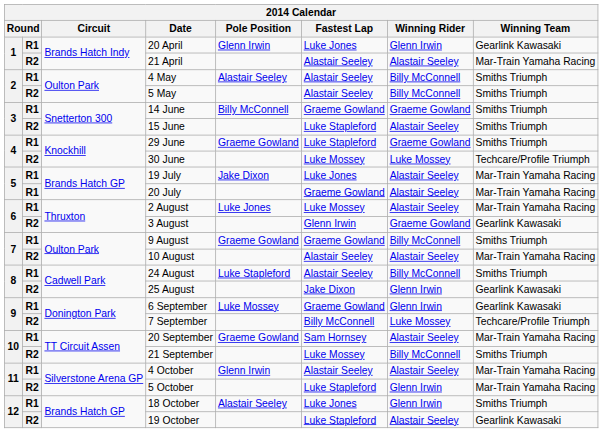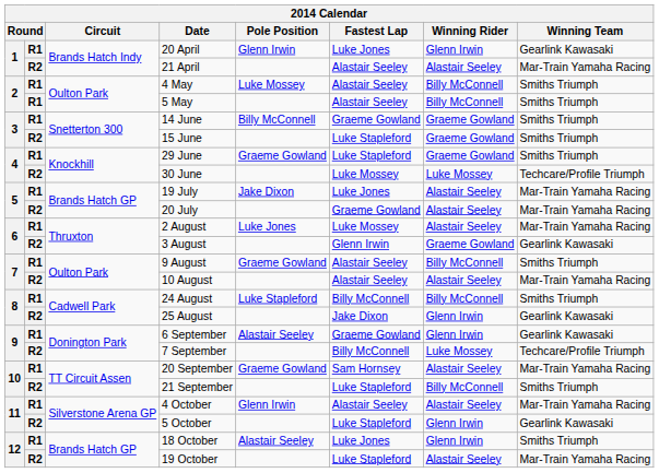 <table class="wikitable" style="font-size: 85%">
 <tr>
 <th colspan=8>2014 Calendar</th>
 </tr>
 <tr>
 <th colspan=2>Round</th>
 <th>Circuit</th>
 <th>Date</th>
 <th>Pole Position</th>
 <th>Fastest Lap</th>
 <th>Winning Rider</th>
 <th>Winning Team</th>
 </tr>
 <tr>
 <th rowspan=2>1</th>
 <th>R1</th>
 <td rowspan=2> <a href='#'>Brands Hatch Indy</a></td>
 <td>20 April</td>
 <td> <a href='#'>Glenn Irwin</a></td>
 <td> <a href='#'>Luke Jones</a></td>
 <td> <a href='#'>Glenn Irwin</a></td>
 <td>Gearlink Kawasaki</td>
 </tr>
 <tr>
 <th>R2</th>
 <td>21 April</td>
 <td></td>
 <td> <a href='#'>Alastair Seeley</a></td>
 <td> <a href='#'>Alastair Seeley</a></td>
 <td>Mar-Train Yamaha Racing</td>
 </tr>
 <tr>
 <th rowspan=2>2</th>
 <th>R1</th>
 <td rowspan=2> <a href='#'>Oulton Park</a></td>
 <td>4 May</td>
-<td> <a href='#'>Alastair Seeley</a></td>
+<td> <a href='#'>Luke Mossey</a></td>
 <td> <a href='#'>Alastair Seeley</a></td>
 <td> <a href='#'>Billy McConnell</a></td>
 <td>Smiths Triumph</td>
 </tr>
 <tr>
-<th>R2</th>
+<th>R1</th>
 <td>5 May</td>
 <td></td>
 <td> <a href='#'>Alastair Seeley</a></td>
 <td> <a href='#'>Billy McConnell</a></td>
 <td>Smiths Triumph</td>
 </tr>
 <tr>
 <th rowspan=2>3</th>
 <th>R1</th>
 <td rowspan=2> <a href='#'>Snetterton 300</a></td>
 <td>14 June</td>
 <td> <a href='#'>Billy McConnell</a></td>
 <td> <a href='#'>Graeme Gowland</a></td>
 <td> <a href='#'>Graeme Gowland</a></td>
 <td>Smiths Triumph</td>
 </tr>
 <tr>
 <th>R2</th>
 <td>15 June</td>
 <td></td>
 <td> <a href='#'>Luke Stapleford</a></td>
-<td> <a href='#'>Alastair Seeley</a></td>
+<td> <a href='#'>Graeme Gowland</a></td>
 <td>Smiths Triumph</td>
 </tr>
 <tr>
 <th rowspan=2>4</th>
 <th>R1</th>
 <td rowspan=2> <a href='#'>Knockhill</a></td>
 <td>29 June</td>
 <td> <a href='#'>Graeme Gowland</a></td>
 <td> <a href='#'>Luke Stapleford</a></td>
 <td> <a href='#'>Graeme Gowland</a></td>
 <td>Smiths Triumph</td>
 </tr>
 <tr>
 <th>R2</th>
 <td>30 June</td>
 <td></td>
 <td> <a href='#'>Luke Mossey</a></td>
 <td> <a href='#'>Luke Mossey</a></td>
 <td>Techcare/Profile Triumph</td>
 </tr>
 <tr>
 <th rowspan=2>5</th>
 <th>R1</th>
 <td rowspan=2> <a href='#'>Brands Hatch GP</a></td>
 <td>19 July</td>
 <td> <a href='#'>Jake Dixon</a></td>
 <td> <a href='#'>Luke Jones</a></td>
 <td> <a href='#'>Alastair Seeley</a></td>
 <td>Mar-Train Yamaha Racing</td>
 </tr>
 <tr>
-<th>R1</th>
+<th>R2</th>
 <td>20 July</td>
 <td></td>
 <td> <a href='#'>Graeme Gowland</a></td>
 <td> <a href='#'>Alastair Seeley</a></td>
 <td>Mar-Train Yamaha Racing</td>
 </tr>
 <tr>
 <th rowspan=2>6</th>
 <th>R1</th>
 <td rowspan=2> <a href='#'>Thruxton</a></td>
 <td>2 August</td>
 <td> <a href='#'>Luke Jones</a></td>
 <td> <a href='#'>Luke Mossey</a></td>
 <td> <a href='#'>Alastair Seeley</a></td>
 <td>Mar-Train Yamaha Racing</td>
 </tr>
 <tr>
 <th>R2</th>
 <td>3 August</td>
 <td></td>
 <td> <a href='#'>Glenn Irwin</a></td>
 <td> <a href='#'>Graeme Gowland</a></td>
 <td>Gearlink Kawasaki</td>
 </tr>
 <tr>
 <th rowspan=2>7</th>
 <th>R1</th>
 <td rowspan=2> <a href='#'>Oulton Park</a></td>
 <td>9 August</td>
 <td> <a href='#'>Graeme Gowland</a></td>
-<td> <a href='#'>Graeme Gowland</a></td>
+<td> <a href='#'>Alastair Seeley</a></td>
 <td> <a href='#'>Billy McConnell</a></td>
 <td>Smiths Triumph</td>
 </tr>
 <tr>
 <th>R2</th>
 <td>10 August</td>
 <td></td>
 <td> <a href='#'>Alastair Seeley</a></td>
 <td> <a href='#'>Alastair Seeley</a></td>
 <td>Mar-Train Yamaha Racing</td>
 </tr>
 <tr>
 <th rowspan=2>8</th>
 <th>R1</th>
 <td rowspan=2> <a href='#'>Cadwell Park</a></td>
 <td>24 August</td>
 <td> <a href='#'>Luke Stapleford</a></td>
-<td> <a href='#'>Alastair Seeley</a></td>
+<td> <a href='#'>Billy McConnell</a></td>
 <td> <a href='#'>Billy McConnell</a></td>
 <td>Smiths Triumph</td>
 </tr>
 <tr>
 <th>R2</th>
 <td>25 August</td>
 <td></td>
 <td> <a href='#'>Jake Dixon</a></td>
 <td> <a href='#'>Glenn Irwin</a></td>
 <td>Gearlink Kawasaki</td>
 </tr>
 <tr>
 <th rowspan=2>9</th>
 <th>R1</th>
 <td rowspan=2> <a href='#'>Donington Park</a></td>
 <td>6 September</td>
-<td> <a href='#'>Luke Mossey</a></td>
+<td> <a href='#'>Alastair Seeley</a></td>
 <td> <a href='#'>Graeme Gowland</a></td>
 <td> <a href='#'>Glenn Irwin</a></td>
 <td>Gearlink Kawasaki</td>
 </tr>
 <tr>
 <th>R2</th>
 <td>7 September</td>
 <td></td>
 <td> <a href='#'>Billy McConnell</a></td>
 <td> <a href='#'>Luke Mossey</a></td>
 <td>Techcare/Profile Triumph</td>
 </tr>
 <tr>
 <th rowspan=2>10</th>
 <th>R1</th>
 <td rowspan=2> <a href='#'>TT Circuit Assen</a></td>
 <td>20 September</td>
 <td> <a href='#'>Graeme Gowland</a></td>
 <td> <a href='#'>Sam Hornsey</a></td>
 <td> <a href='#'>Alastair Seeley</a></td>
 <td>Mar-Train Yamaha Racing</td>
 </tr>
 <tr>
 <th>R2</th>
 <td>21 September</td>
 <td></td>
-<td> <a href='#'>Luke Mossey</a></td>
+<td> <a href='#'>Luke Stapleford</a></td>
 <td> <a href='#'>Billy McConnell</a></td>
 <td>Smiths Triumph</td>
 </tr>
 <tr>
 <th rowspan=2>11</th>
 <th>R1</th>
 <td rowspan=2> <a href='#'>Silverstone Arena GP</a></td>
 <td>4 October</td>
 <td> <a href='#'>Glenn Irwin</a></td>
 <td> <a href='#'>Alastair Seeley</a></td>
 <td> <a href='#'>Alastair Seeley</a></td>
 <td>Mar-Train Yamaha Racing</td>
 </tr>
 <tr>
 <th>R2</th>
 <td>5 October</td>
 <td></td>
 <td> <a href='#'>Luke Stapleford</a></td>
 <td> <a href='#'>Glenn Irwin</a></td>
-<td>Mar-Train Yamaha Racing</td>
+<td>Gearlink Kawasaki</td>
 </tr>
 <tr>
 <th rowspan=2>12</th>
 <th>R1</th>
 <td rowspan=2> <a href='#'>Brands Hatch GP</a></td>
 <td>18 October</td>
 <td> <a href='#'>Alastair Seeley</a></td>
 <td> <a href='#'>Luke Jones</a></td>
 <td> <a href='#'>Glenn Irwin</a></td>
 <td>Smiths Triumph</td>
 </tr>
 <tr>
 <th>R2</th>
 <td>19 October</td>
 <td></td>
 <td> <a href='#'>Luke Stapleford</a></td>
 <td> <a href='#'>Alastair Seeley</a></td>
-<td>Gearlink Kawasaki</td>
+<td>Mar-Train Yamaha Racing</td>
 </tr>
 </table>
